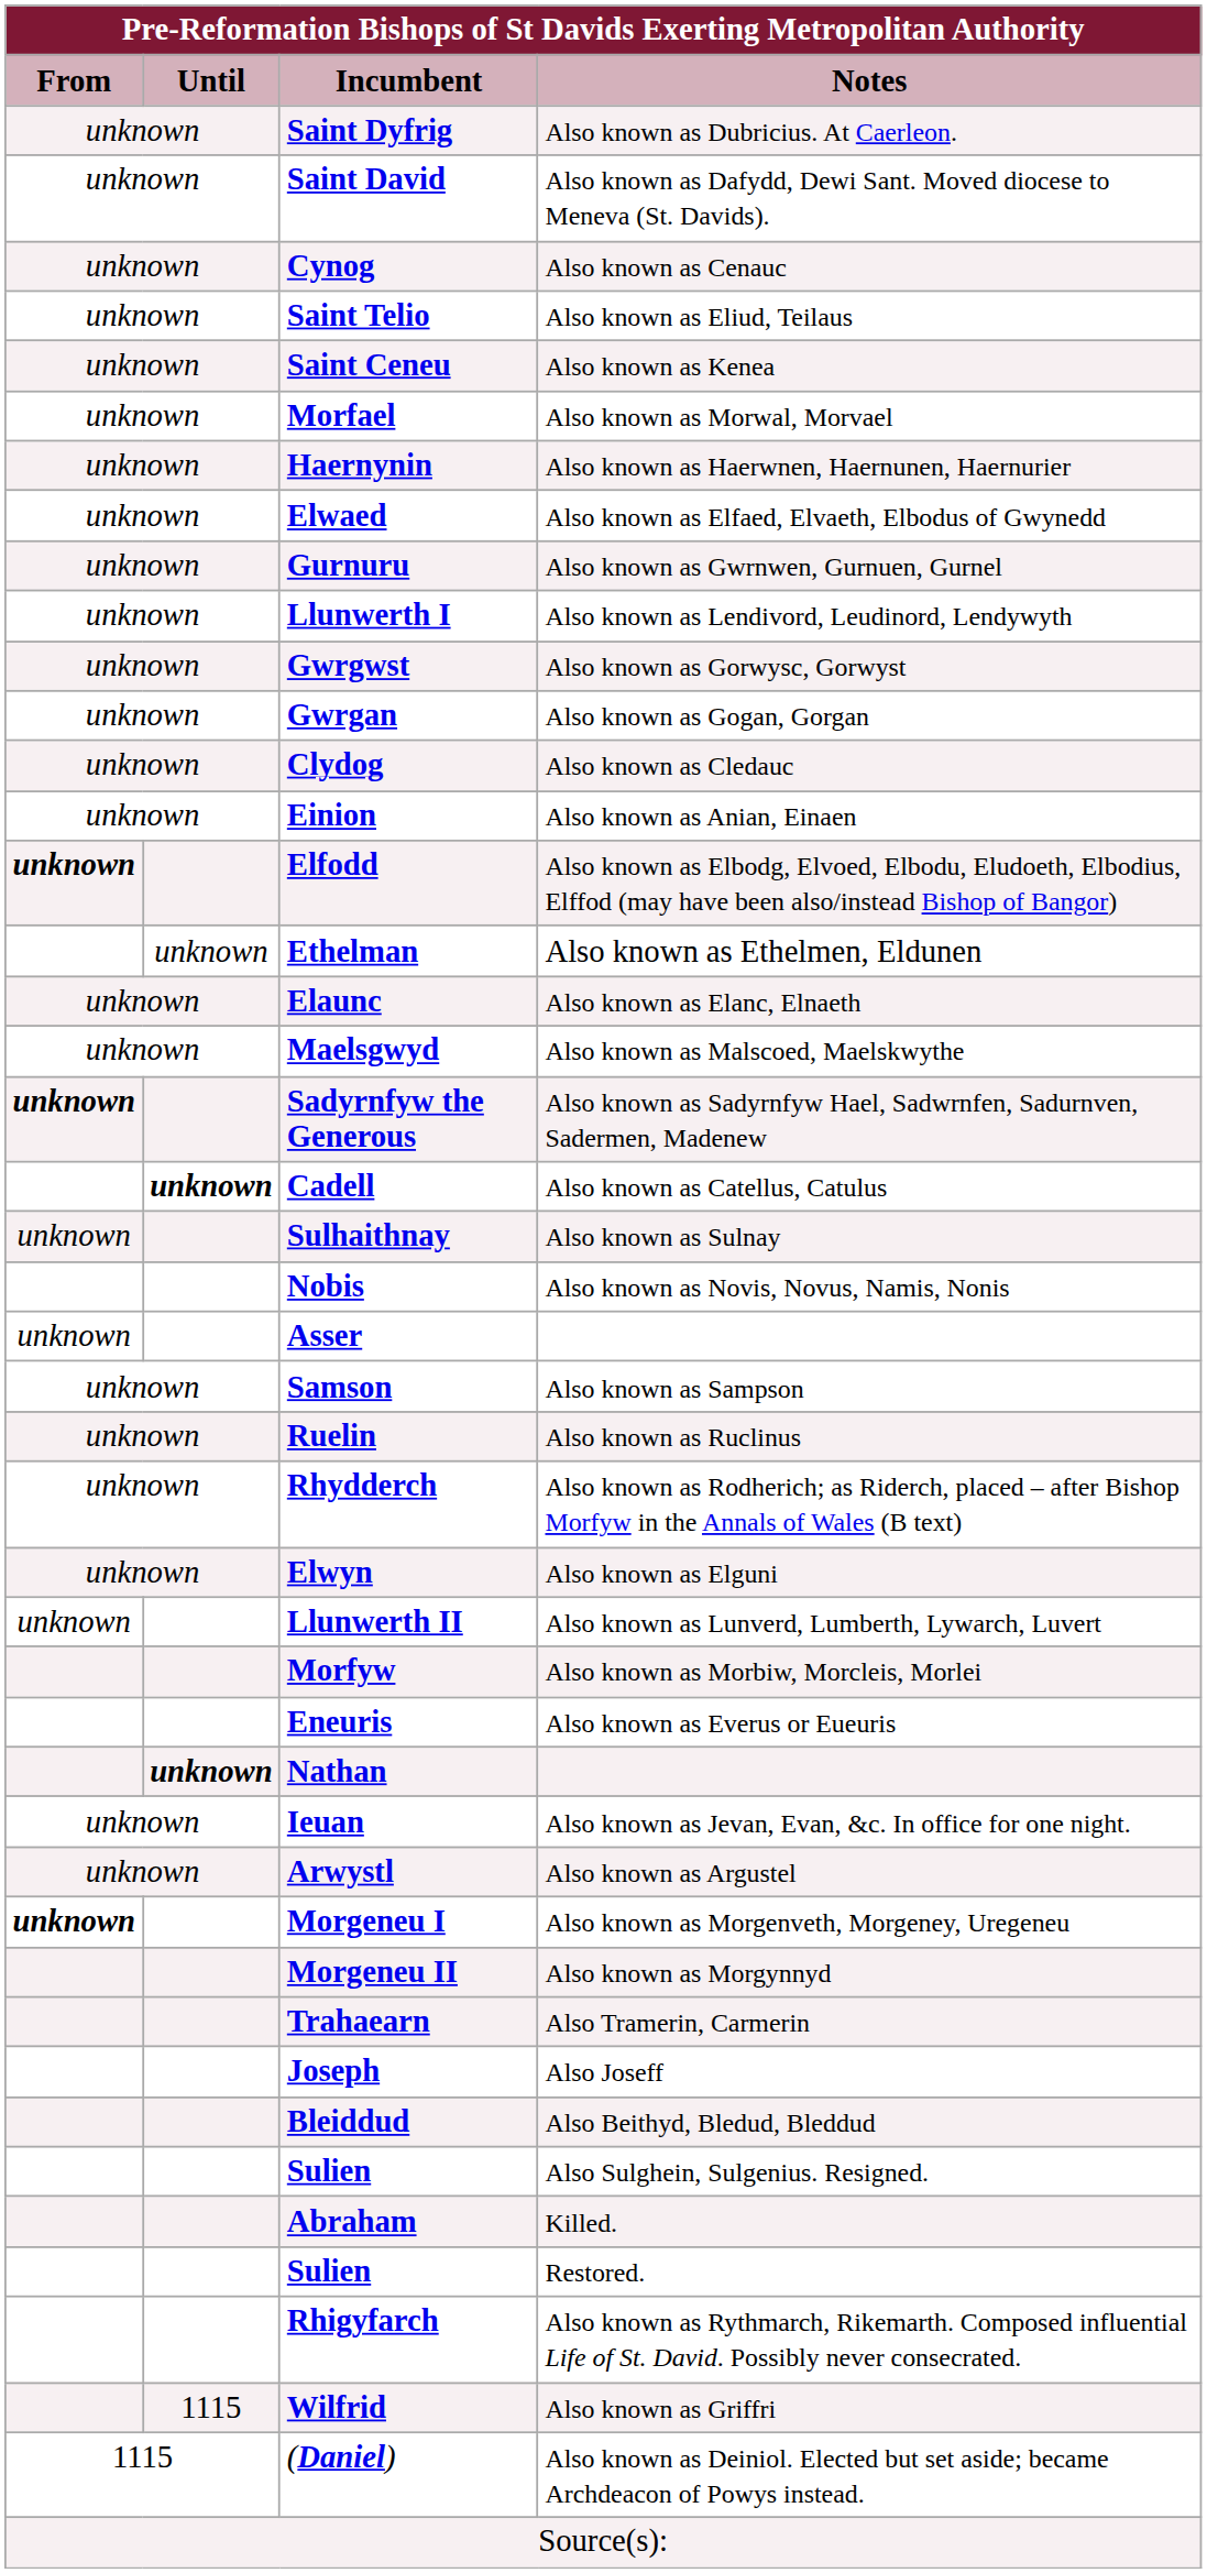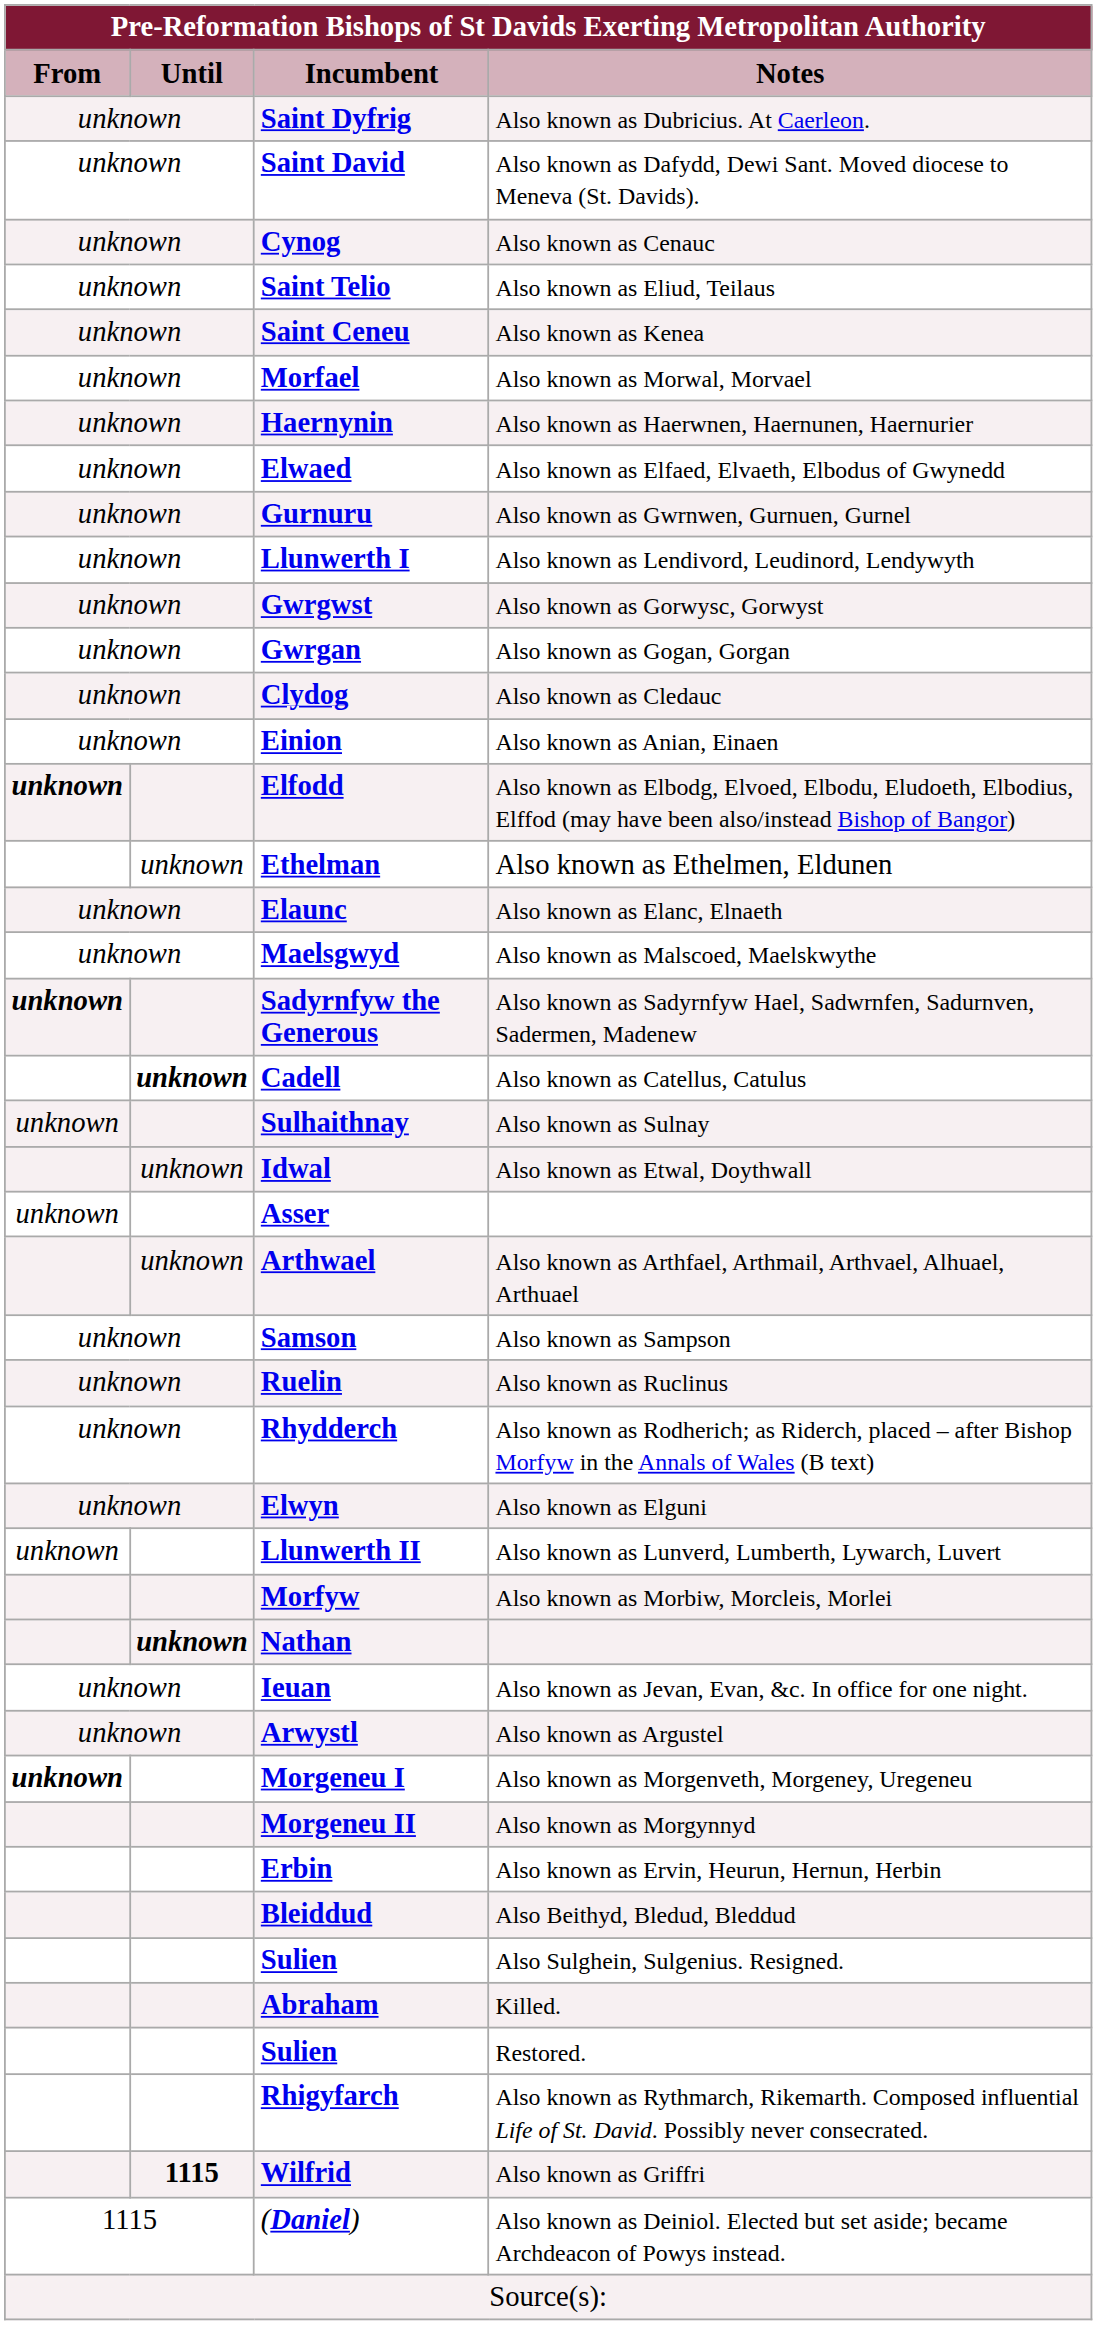 <table class="wikitable" style= border="1" cellpadding="2">
 <tr>
 <th colspan="4" style="background-color: #7F1734; color: white;">Pre-Reformation Bishops of St Davids Exerting Metropolitan Authority</th>
 </tr>
 <tr valign=center>
 <th style="background-color:#D4B1BB">From</th>
 <th style="background-color:#D4B1BB">Until</th>
 <th style="background-color:#D4B1BB">Incumbent</th>
 <th style="background-color:#D4B1BB">Notes</th>
 </tr>
 <tr valign=top bgcolor="#F7F0F2">
 <td colspan=2 align=center><em>unknown</em></td>
 <td><strong><a href='#'>Saint Dyfrig</a></strong></td>
 <td><small>Also known as Dubricius. At <a href='#'>Caerleon</a>.</small></td>
 </tr>
 <tr valign=top bgcolor="white">
 <td colspan=2 align=center><em>unknown</em></td>
 <td><strong><a href='#'>Saint David</a></strong></td>
 <td><small>Also known as Dafydd, Dewi Sant. Moved diocese to Meneva (St. Davids).</small></td>
 </tr>
 <tr valign=top bgcolor="#F7F0F2">
 <td colspan=2 align=center><em>unknown</em></td>
 <td><strong><a href='#'>Cynog</a></strong></td>
 <td><small>Also known as Cenauc</small></td>
 </tr>
 <tr valign=top bgcolor="white">
 <td colspan=2 align=center><em>unknown</em></td>
 <td><strong><a href='#'>Saint Telio</a></strong></td>
 <td><small>Also known as Eliud, Teilaus</small></td>
 </tr>
 <tr valign=top bgcolor="#F7F0F2">
 <td colspan=2 align=center><em>unknown</em></td>
 <td><strong><a href='#'>Saint Ceneu</a></strong></td>
 <td><small>Also known as Kenea</small></td>
 </tr>
 <tr valign=top bgcolor="white">
 <td colspan=2 align=center><em>unknown</em></td>
 <td><strong><a href='#'>Morfael</a></strong></td>
 <td><small>Also known as Morwal, Morvael</small></td>
 </tr>
 <tr valign=top bgcolor="#F7F0F2">
 <td colspan=2 align=center><em>unknown</em></td>
 <td><strong><a href='#'>Haernynin</a></strong></td>
 <td><small>Also known as Haerwnen, Haernunen, Haernurier</small></td>
 </tr>
 <tr valign=top bgcolor="white">
 <td colspan=2 align=center><em>unknown</em></td>
 <td><strong><a href='#'>Elwaed</a></strong></td>
 <td><small>Also known as Elfaed, Elvaeth, Elbodus of Gwynedd</small></td>
 </tr>
 <tr valign=top bgcolor="#F7F0F2">
 <td colspan=2 align=center><em>unknown</em></td>
 <td><strong><a href='#'>Gurnuru</a></strong></td>
 <td><small>Also known as Gwrnwen, Gurnuen, Gurnel</small></td>
 </tr>
 <tr valign=top bgcolor="white">
 <td colspan=2 align=center><em>unknown</em></td>
 <td><strong><a href='#'>Llunwerth I</a></strong></td>
 <td><small>Also known as Lendivord, Leudinord, Lendywyth</small></td>
 </tr>
 <tr valign=top bgcolor="#F7F0F2">
 <td colspan=2 align=center><em>unknown</em></td>
 <td><strong><a href='#'>Gwrgwst</a></strong></td>
 <td><small>Also known as Gorwysc, Gorwyst</small></td>
 </tr>
 <tr valign=top bgcolor="white">
 <td colspan=2 align=center><em>unknown</em></td>
 <td><strong><a href='#'>Gwrgan</a></strong></td>
 <td><small>Also known as Gogan, Gorgan</small></td>
 </tr>
 <tr valign=top bgcolor="#F7F0F2">
 <td colspan=2 align=center><em>unknown</em></td>
 <td><strong><a href='#'>Clydog</a></strong></td>
 <td><small>Also known as Cledauc</small></td>
 </tr>
 <tr valign=top bgcolor="white">
 <td colspan=2 align=center><em>unknown</em></td>
 <td><strong><a href='#'>Einion</a></strong></td>
 <td><small>Also known as Anian, Einaen</small></td>
 </tr>
 <tr valign=top bgcolor="#F7F0F2">
 <td align=center><strong><em>unknown</em></strong></td>
 <td align=center></td>
 <td><strong><a href='#'>Elfodd</a></strong></td>
 <td><small>Also known as Elbodg, Elvoed, Elbodu, Eludoeth, Elbodius, Elffod (may have been also/instead <a href='#'>Bishop of Bangor</a>)</small></td>
 </tr>
 <tr valign=top bgcolor="white">
 <td align=center></td>
 <td align=center><em>unknown</em></td>
 <td><strong><a href='#'>Ethelman</a></strong></td>
 <td>Also known as Ethelmen, Eldunen</td>
 </tr>
 <tr valign=top bgcolor="#F7F0F2">
 <td colspan=2 align=center><em>unknown</em></td>
 <td><strong><a href='#'>Elaunc</a></strong></td>
 <td><small>Also known as Elanc, Elnaeth</small></td>
 </tr>
 <tr valign=top bgcolor="white">
 <td colspan=2 align=center><em>unknown</em></td>
 <td><strong><a href='#'>Maelsgwyd</a></strong></td>
 <td><small>Also known as Malscoed, Maelskwythe</small></td>
 </tr>
 <tr valign=top bgcolor="#F7F0F2">
 <td align=center><strong><em>unknown</em></strong></td>
 <td align=center></td>
 <td><strong><a href='#'>Sadyrnfyw the Generous</a></strong></td>
 <td><small>Also known as Sadyrnfyw Hael, Sadwrnfen, Sadurnven, Sadermen, Madenew</small></td>
 </tr>
 <tr valign=top bgcolor="white">
 <td align=center></td>
 <td align=center><strong><em>unknown</em></strong></td>
 <td><strong><a href='#'>Cadell</a></strong></td>
 <td><small>Also known as Catellus, Catulus</small></td>
 </tr>
 <tr valign=top bgcolor="#F7F0F2">
 <td align=center><em>unknown</em></td>
 <td align=center></td>
 <td><strong><a href='#'>Sulhaithnay</a></strong></td>
 <td><small>Also known as Sulnay</small></td>
 </tr>
-<tr valign=top bgcolor="white">
+<tr valign=top bgcolor="#F7F0F2">
 <td align=center></td>
-<td align=center></td>
-<td><strong><a href='#'>Nobis</a></strong></td>
-<td><small>Also known as Novis, Novus, Namis, Nonis</small></td>
+<td align=center><em>unknown</em></td>
+<td><strong><a href='#'>Idwal</a></strong></td>
+<td><small>Also known as Etwal, Doythwall</small></td>
 </tr>
 <tr valign=top bgcolor="white">
 <td align=center><em>unknown</em></td>
 <td align=center></td>
 <td><strong><a href='#'>Asser</a></strong></td>
 <td><small></small></td>
+</tr>
+<tr valign=top bgcolor="#F7F0F2">
+<td align=center></td>
+<td align=center><em>unknown</em></td>
+<td><strong><a href='#'>Arthwael</a></strong></td>
+<td><small>Also known as Arthfael, Arthmail, Arthvael, Alhuael, Arthuael</small></td>
 </tr>
 <tr valign=top bgcolor="white">
 <td colspan=2 align=center><em>unknown</em></td>
 <td><strong><a href='#'>Samson</a></strong></td>
 <td><small>Also known as Sampson</small></td>
 </tr>
 <tr valign=top bgcolor="#F7F0F2">
 <td colspan=2 align=center><em>unknown</em></td>
 <td><strong><a href='#'>Ruelin</a></strong></td>
 <td><small>Also known as Ruclinus</small></td>
 </tr>
 <tr valign=top bgcolor="white">
 <td colspan=2 align=center><em>unknown</em></td>
 <td><strong><a href='#'>Rhydderch</a></strong></td>
 <td><small>Also known as Rodherich; as Riderch, placed – after Bishop <a href='#'>Morfyw</a> in the <a href='#'>Annals of Wales</a> (B text)</small></td>
 </tr>
 <tr valign=top bgcolor="#F7F0F2">
 <td colspan=2 align=center><em>unknown</em></td>
 <td><strong><a href='#'>Elwyn</a></strong></td>
 <td><small>Also known as Elguni</small></td>
 </tr>
 <tr valign=top bgcolor="white">
 <td align=center><em>unknown</em></td>
 <td align=center></td>
 <td><strong><a href='#'>Llunwerth II</a></strong></td>
 <td><small>Also known as Lunverd, Lumberth, Lywarch, Luvert</small></td>
 </tr>
 <tr valign=top bgcolor="#F7F0F2">
 <td align=center></td>
 <td align=center></td>
 <td><strong><a href='#'>Morfyw</a></strong></td>
 <td><small>Also known as Morbiw, Morcleis, Morlei</small></td>
 </tr>
-<tr valign=top bgcolor="white">
-<td align=center></td>
-<td align=center></td>
-<td><strong><a href='#'>Eneuris</a></strong></td>
-<td><small>Also known as Everus or Eueuris</small></td>
-</tr>
 <tr valign=top bgcolor="#F7F0F2">
 <td align=center></td>
 <td align=center><strong><em>unknown</em></strong></td>
 <td><strong><a href='#'>Nathan</a></strong></td>
 <td><small></small></td>
 </tr>
 <tr valign=top bgcolor="white">
 <td colspan=2 align=center><em>unknown</em></td>
 <td><strong><a href='#'>Ieuan</a></strong></td>
 <td><small>Also known as Jevan, Evan, &c. In office for one night.</small></td>
 </tr>
 <tr valign=top bgcolor="#F7F0F2">
 <td colspan=2 align=center><em>unknown</em></td>
 <td><strong><a href='#'>Arwystl</a></strong></td>
 <td><small>Also known as Argustel</small></td>
 </tr>
 <tr valign=top bgcolor="white">
 <td align=center><strong><em>unknown</em></strong></td>
 <td align=center></td>
 <td><strong><a href='#'>Morgeneu I</a></strong></td>
 <td><small>Also known as Morgenveth, Morgeney, Uregeneu</small></td>
 </tr>
 <tr valign=top bgcolor="#F7F0F2">
 <td align=center></td>
 <td align=center></td>
 <td><strong><a href='#'>Morgeneu II</a></strong></td>
 <td><small>Also known as Morgynnyd</small></td>
 </tr>
-<tr valign=top bgcolor="#F7F0F2">
-<td align=center></td>
-<td align=center></td>
-<td><strong><a href='#'>Trahaearn</a></strong></td>
-<td><small>Also Tramerin, Carmerin</small></td>
-</tr>
 <tr valign=top bgcolor="white">
 <td align=center></td>
 <td align=center></td>
-<td><strong><a href='#'>Joseph</a></strong></td>
-<td><small>Also Joseff</small></td>
+<td><strong><a href='#'>Erbin</a></strong></td>
+<td><small>Also known as Ervin, Heurun, Hernun, Herbin</small></td>
 </tr>
 <tr valign=top bgcolor="#F7F0F2">
 <td align=center></td>
 <td align=center></td>
 <td><strong><a href='#'>Bleiddud</a></strong></td>
 <td><small>Also Beithyd, Bledud, Bleddud</small></td>
 </tr>
 <tr valign=top bgcolor="white">
 <td align=center></td>
 <td align=center></td>
 <td><strong><a href='#'>Sulien</a></strong></td>
 <td><small>Also Sulghein, Sulgenius. Resigned.</small></td>
 </tr>
 <tr valign=top bgcolor="#F7F0F2">
 <td align=center></td>
 <td align=center></td>
 <td><strong><a href='#'>Abraham</a></strong></td>
 <td><small>Killed.</small></td>
 </tr>
 <tr valign=top bgcolor="white">
 <td align=center></td>
 <td align=center></td>
 <td><strong><a href='#'>Sulien</a></strong></td>
 <td><small>Restored.</small></td>
 </tr>
 <tr valign=top bgcolor="white">
 <td align=center></td>
 <td align=center></td>
 <td><strong><a href='#'>Rhigyfarch</a></strong></td>
 <td><small>Also known as Rythmarch, Rikemarth. Composed influential <em>Life of St. David</em>. Possibly never consecrated.</small></td>
 </tr>
 <tr valign=top bgcolor="#F7F0F2">
 <td align=center></td>
-<td align=center>1115</td>
+<td align=center><strong>1115</strong></td>
 <td><strong><a href='#'>Wilfrid</a></strong></td>
 <td><small>Also known as Griffri</small></td>
 </tr>
 <tr valign=top bgcolor="white">
 <td colspan=2 align=center>1115</td>
 <td><em>(<strong><a href='#'>Daniel</a></strong>)</em></td>
 <td><small>Also known as Deiniol. Elected but set aside; became Archdeacon of Powys instead.</small></td>
 </tr>
 <tr valign=top bgcolor="#F7F0F2">
 <td align=center colspan="4">Source(s):</td>
 </tr>
 </table>
